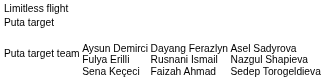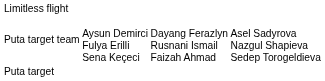 <table>
 <tr>
 <td>Limitless flight</td>
-<td></td>
-<td></td>
-<td></td>
-</tr>
-<tr>
-<td>Puta target</td>
 <td></td>
 <td></td>
 <td></td>
 </tr>
 <tr>
 <td>Puta target team</td>
 <td><br>Aysun Demirci<br>Fulya Erilli<br>Sena Keçeci</td>
 <td><br>Dayang Ferazlyn<br>Rusnani Ismail<br>Faizah Ahmad</td>
 <td><br>Asel Sadyrova<br>Nazgul Shapieva<br>Sedep Torogeldieva</td>
 </tr>
+<tr>
+<td>Puta target</td>
+<td></td>
+<td></td>
+<td></td>
+</tr>
 </table>
